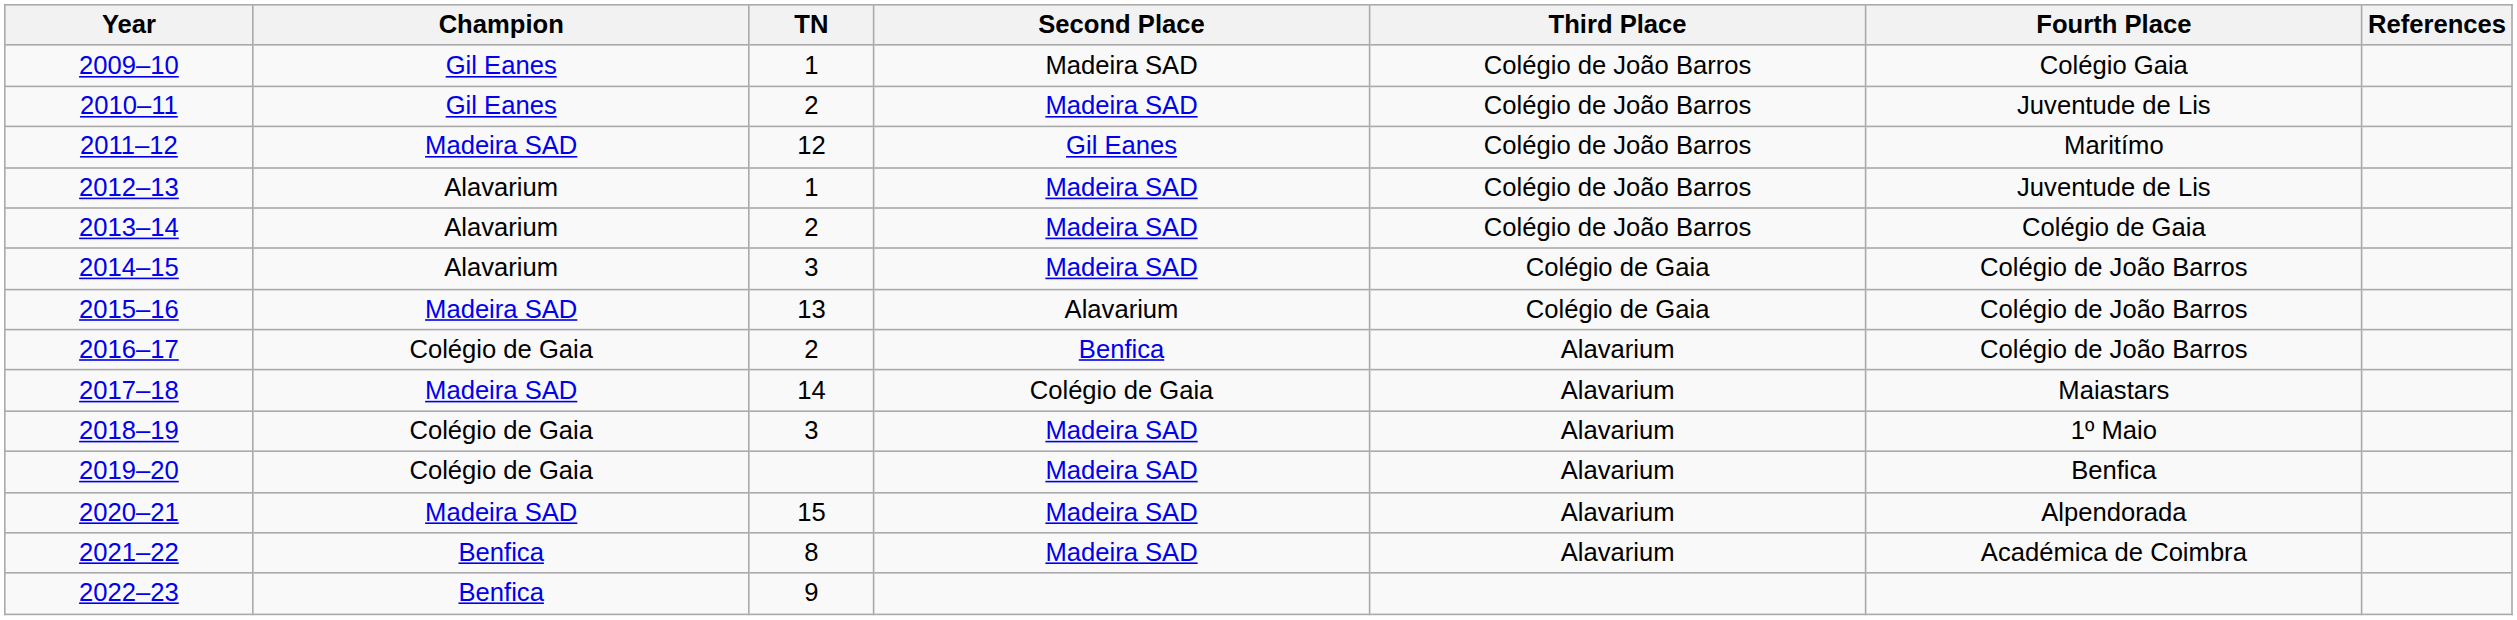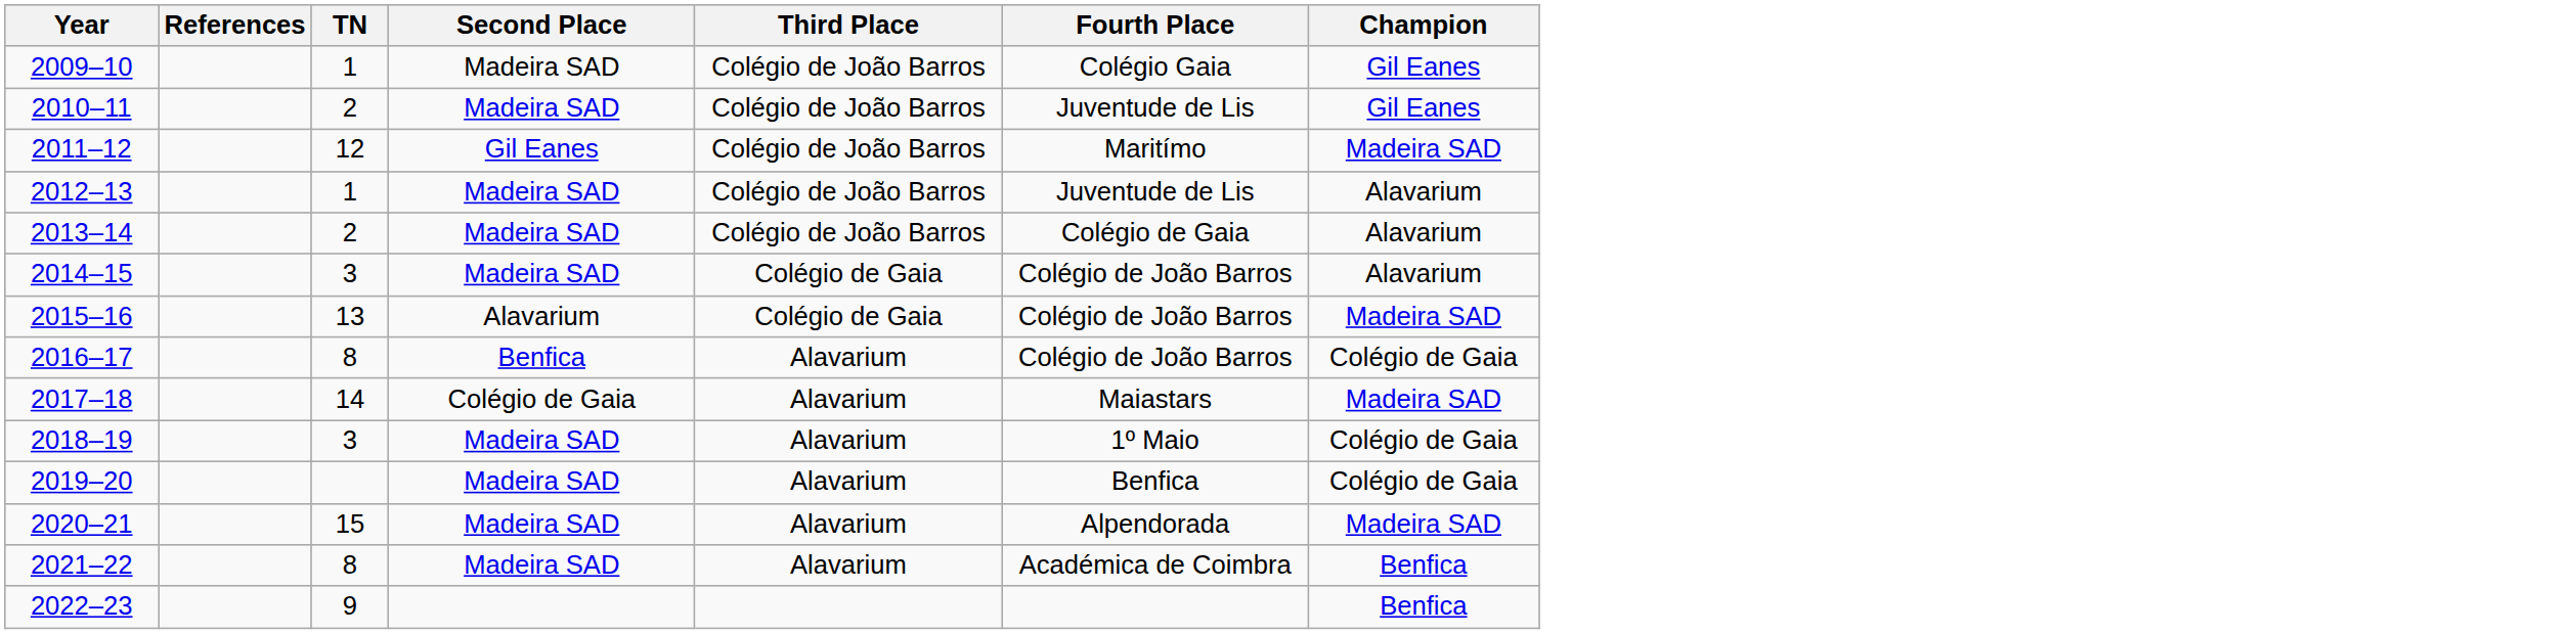 <table class="wikitable" style="text-align:center;">
 <tr>
 <th width="10%">Year</th>
-<th width="20%">Champion</th>
+<th width="10%">References</th>
 <th width="5%">TN</th>
 <th width="20%">Second Place</th>
 <th width="20%">Third Place</th>
 <th width="20%">Fourth Place</th>
-<th width="10%">References</th>
+<th width="20%">Champion</th>
 </tr>
 <tr>
 <td><a href='#'>2009–10</a></td>
-<td><a href='#'>Gil Eanes</a></td>
+<td></td>
 <td>1</td>
 <td>Madeira SAD</td>
 <td>Colégio de João Barros</td>
 <td>Colégio Gaia</td>
-<td></td>
+<td><a href='#'>Gil Eanes</a></td>
 </tr>
 <tr>
 <td><a href='#'>2010–11</a></td>
-<td><a href='#'>Gil Eanes</a></td>
+<td></td>
 <td>2</td>
 <td><a href='#'>Madeira SAD</a></td>
 <td>Colégio de João Barros</td>
 <td>Juventude de Lis</td>
-<td></td>
+<td><a href='#'>Gil Eanes</a></td>
 </tr>
 <tr>
 <td><a href='#'>2011–12</a></td>
-<td><a href='#'>Madeira SAD</a></td>
+<td></td>
 <td>12</td>
 <td><a href='#'>Gil Eanes</a></td>
 <td>Colégio de João Barros</td>
 <td>Maritímo</td>
-<td></td>
+<td><a href='#'>Madeira SAD</a></td>
 </tr>
 <tr>
 <td><a href='#'>2012–13</a></td>
-<td>Alavarium</td>
+<td></td>
 <td>1</td>
 <td><a href='#'>Madeira SAD</a></td>
 <td>Colégio de João Barros</td>
 <td>Juventude de Lis</td>
-<td></td>
+<td>Alavarium</td>
 </tr>
 <tr>
 <td><a href='#'>2013–14</a></td>
-<td>Alavarium</td>
+<td></td>
 <td>2</td>
 <td><a href='#'>Madeira SAD</a></td>
 <td>Colégio de João Barros</td>
 <td>Colégio de Gaia</td>
-<td></td>
+<td>Alavarium</td>
 </tr>
 <tr>
 <td><a href='#'>2014–15</a></td>
-<td>Alavarium</td>
+<td></td>
 <td>3</td>
 <td><a href='#'>Madeira SAD</a></td>
 <td>Colégio de Gaia</td>
 <td>Colégio de João Barros</td>
-<td></td>
+<td>Alavarium</td>
 </tr>
 <tr>
 <td><a href='#'>2015–16</a></td>
-<td><a href='#'>Madeira SAD</a></td>
+<td></td>
 <td>13</td>
 <td>Alavarium</td>
 <td>Colégio de Gaia</td>
 <td>Colégio de João Barros</td>
-<td></td>
+<td><a href='#'>Madeira SAD</a></td>
 </tr>
 <tr>
 <td><a href='#'>2016–17</a></td>
-<td>Colégio de Gaia</td>
-<td>2</td>
+<td></td>
+<td>8</td>
 <td><a href='#'>Benfica</a></td>
 <td>Alavarium</td>
 <td>Colégio de João Barros</td>
-<td></td>
+<td>Colégio de Gaia</td>
 </tr>
 <tr>
 <td><a href='#'>2017–18</a></td>
-<td><a href='#'>Madeira SAD</a></td>
+<td></td>
 <td>14</td>
 <td>Colégio de Gaia</td>
 <td>Alavarium</td>
 <td>Maiastars</td>
-<td></td>
+<td><a href='#'>Madeira SAD</a></td>
 </tr>
 <tr>
 <td><a href='#'>2018–19</a></td>
-<td>Colégio de Gaia</td>
+<td></td>
 <td>3</td>
 <td><a href='#'>Madeira SAD</a></td>
 <td>Alavarium</td>
 <td>1º Maio</td>
-<td></td>
+<td>Colégio de Gaia</td>
 </tr>
 <tr>
 <td><a href='#'>2019–20</a></td>
-<td>Colégio de Gaia</td>
+<td></td>
 <td></td>
 <td><a href='#'>Madeira SAD</a></td>
 <td>Alavarium</td>
 <td>Benfica</td>
-<td></td>
+<td>Colégio de Gaia</td>
 </tr>
 <tr>
 <td><a href='#'>2020–21</a></td>
-<td><a href='#'>Madeira SAD</a></td>
+<td></td>
 <td>15</td>
 <td><a href='#'>Madeira SAD</a></td>
 <td>Alavarium</td>
 <td>Alpendorada</td>
-<td></td>
+<td><a href='#'>Madeira SAD</a></td>
 </tr>
 <tr>
 <td><a href='#'>2021–22</a></td>
-<td><a href='#'>Benfica</a></td>
+<td></td>
 <td>8</td>
 <td><a href='#'>Madeira SAD</a></td>
 <td>Alavarium</td>
 <td>Académica de Coimbra</td>
-<td></td>
+<td><a href='#'>Benfica</a></td>
 </tr>
 <tr>
 <td><a href='#'>2022–23</a></td>
-<td><a href='#'>Benfica</a></td>
+<td></td>
 <td>9</td>
 <td></td>
 <td></td>
 <td></td>
-<td></td>
+<td><a href='#'>Benfica</a></td>
 </tr>
 </table>
